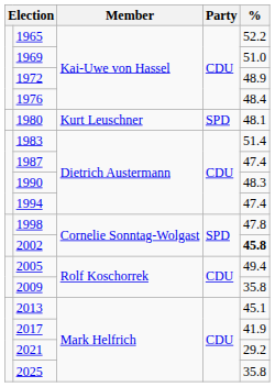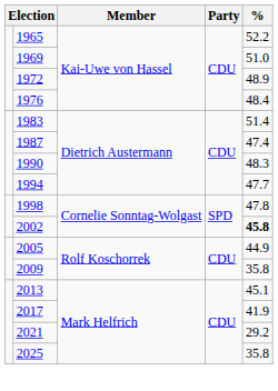 <table class=wikitable>
 <tr>
 <th colspan=2>Election</th>
 <th>Member</th>
 <th>Party</th>
 <th>%</th>
 </tr>
 <tr>
 <td rowspan=4 bgcolor=></td>
 <td><a href='#'>1965</a></td>
 <td rowspan=4><a href='#'>Kai-Uwe von Hassel</a></td>
 <td rowspan=4><a href='#'>CDU</a></td>
 <td align=right>52.2</td>
 </tr>
 <tr>
 <td><a href='#'>1969</a></td>
 <td align=right>51.0</td>
 </tr>
 <tr>
 <td><a href='#'>1972</a></td>
 <td align=right>48.9</td>
 </tr>
 <tr>
 <td><a href='#'>1976</a></td>
 <td align=right>48.4</td>
 </tr>
 <tr>
-<td bgcolor=></td>
-<td><a href='#'>1980</a></td>
-<td><a href='#'>Kurt Leuschner</a></td>
-<td><a href='#'>SPD</a></td>
-<td align=right>48.1</td>
-</tr>
-<tr>
 <td rowspan=4 bgcolor=></td>
 <td><a href='#'>1983</a></td>
 <td rowspan=4><a href='#'>Dietrich Austermann</a></td>
 <td rowspan=4><a href='#'>CDU</a></td>
 <td align=right>51.4</td>
 </tr>
 <tr>
 <td><a href='#'>1987</a></td>
 <td align=right>47.4</td>
 </tr>
 <tr>
 <td><a href='#'>1990</a></td>
 <td align=right>48.3</td>
 </tr>
 <tr>
 <td><a href='#'>1994</a></td>
-<td align=right>47.4</td>
+<td align=right>47.7</td>
 </tr>
 <tr>
 <td rowspan=2 bgcolor=></td>
 <td><a href='#'>1998</a></td>
 <td rowspan=2><a href='#'>Cornelie Sonntag-Wolgast</a></td>
 <td rowspan=2><a href='#'>SPD</a></td>
 <td align=right>47.8</td>
 </tr>
 <tr>
 <td><a href='#'>2002</a></td>
 <td align=right><strong>45.8</strong></td>
 </tr>
 <tr>
 <td rowspan=2 bgcolor=></td>
 <td><a href='#'>2005</a></td>
 <td rowspan=2><a href='#'>Rolf Koschorrek</a></td>
 <td rowspan=2><a href='#'>CDU</a></td>
-<td align=right>49.4</td>
+<td align=right>44.9</td>
 </tr>
 <tr>
 <td><a href='#'>2009</a></td>
 <td align=right>35.8</td>
 </tr>
 <tr>
 <td rowspan=4 bgcolor=></td>
 <td><a href='#'>2013</a></td>
 <td rowspan=4><a href='#'>Mark Helfrich</a></td>
 <td rowspan=4><a href='#'>CDU</a></td>
 <td align=right>45.1</td>
 </tr>
 <tr>
 <td><a href='#'>2017</a></td>
 <td align=right>41.9</td>
 </tr>
 <tr>
 <td><a href='#'>2021</a></td>
 <td align=right>29.2</td>
 </tr>
 <tr>
 <td><a href='#'>2025</a></td>
 <td align=right>35.8</td>
 </tr>
 </table>
